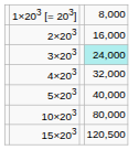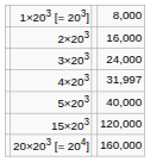 <table class=wikitable style="text-align:right;">
 <tr>
 <td align=left></td>
 <td>1×20<sup>3</sup> [= 20<sup>3</sup>]</td>
 <td></td>
 <td>8,000</td>
 </tr>
 <tr>
 <td align=left></td>
 <td>2×20<sup>3</sup></td>
 <td></td>
 <td>16,000</td>
 </tr>
 <tr>
 <td align=left></td>
 <td>3×20<sup>3</sup></td>
 <td></td>
-<td style="background: paleturquoise;">24,000</td>
+<td>24,000</td>
 </tr>
 <tr>
 <td align=left></td>
 <td>4×20<sup>3</sup></td>
 <td></td>
-<td>32,000</td>
+<td>31,997</td>
 </tr>
 <tr>
 <td align=left></td>
 <td>5×20<sup>3</sup></td>
 <td></td>
 <td>40,000</td>
 </tr>
 <tr>
 <td align=left></td>
-<td>10×20<sup>3</sup></td>
+<td>15×20<sup>3</sup></td>
 <td></td>
-<td>80,000</td>
+<td>120,000</td>
 </tr>
 <tr>
 <td align=left></td>
-<td>15×20<sup>3</sup></td>
+<td>20×20<sup>3</sup> [= 20<sup>4</sup>]</td>
 <td></td>
-<td>120,500</td>
+<td>160,000</td>
 </tr>
 </table>
